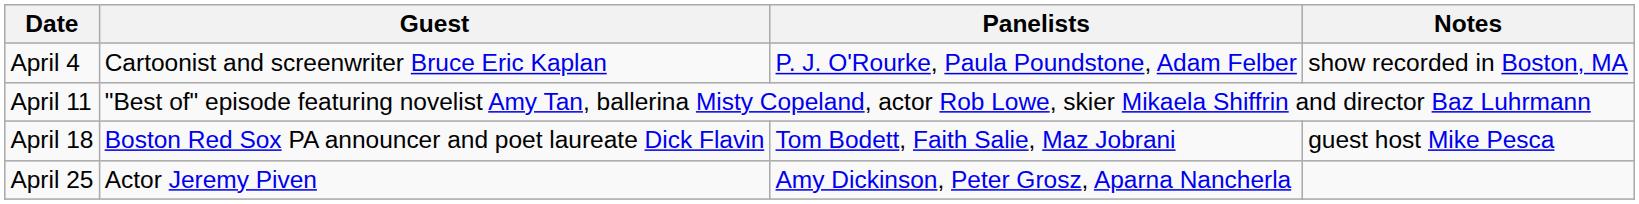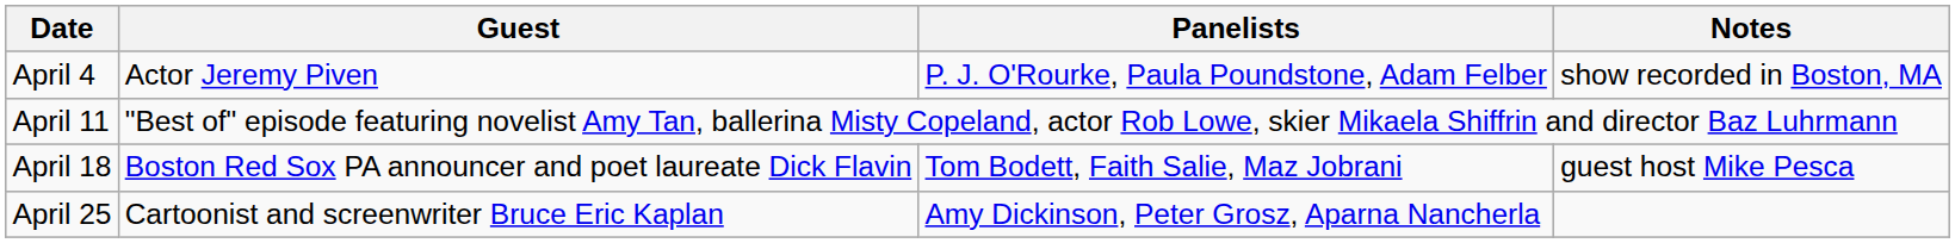 <table class="wikitable">
 <tr>
 <th>Date</th>
 <th>Guest</th>
 <th>Panelists</th>
 <th>Notes</th>
 </tr>
 <tr>
 <td>April 4</td>
-<td>Cartoonist and screenwriter <a href='#'>Bruce Eric Kaplan</a></td>
+<td>Actor <a href='#'>Jeremy Piven</a></td>
 <td><a href='#'>P. J. O'Rourke</a>, <a href='#'>Paula Poundstone</a>, <a href='#'>Adam Felber</a></td>
 <td>show recorded in <a href='#'>Boston, MA</a></td>
 </tr>
 <tr>
 <td>April 11</td>
 <td colspan="3">"Best of" episode featuring novelist <a href='#'>Amy Tan</a>, ballerina <a href='#'>Misty Copeland</a>, actor <a href='#'>Rob Lowe</a>, skier <a href='#'>Mikaela Shiffrin</a> and director <a href='#'>Baz Luhrmann</a></td>
 </tr>
 <tr>
 <td>April 18</td>
 <td><a href='#'>Boston Red Sox</a> PA announcer and poet laureate <a href='#'>Dick Flavin</a></td>
 <td><a href='#'>Tom Bodett</a>, <a href='#'>Faith Salie</a>, <a href='#'>Maz Jobrani</a></td>
 <td>guest host <a href='#'>Mike Pesca</a></td>
 </tr>
 <tr>
 <td>April 25</td>
-<td>Actor <a href='#'>Jeremy Piven</a></td>
+<td>Cartoonist and screenwriter <a href='#'>Bruce Eric Kaplan</a></td>
 <td><a href='#'>Amy Dickinson</a>, <a href='#'>Peter Grosz</a>, <a href='#'>Aparna Nancherla</a></td>
 <td></td>
 </tr>
 </table>
